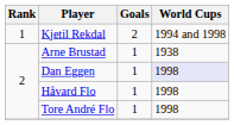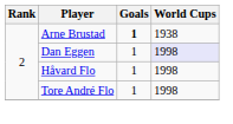 <table class="wikitable" style="text-align: left;">
 <tr>
 <th>Rank</th>
 <th>Player</th>
 <th>Goals</th>
 <th>World Cups</th>
 </tr>
 <tr>
-<td align=center>1</td>
-<td><a href='#'>Kjetil Rekdal</a></td>
-<td align=center>2</td>
-<td>1994 and 1998</td>
-</tr>
-<tr>
 <td rowspan=4 align=center>2</td>
 <td><a href='#'>Arne Brustad</a></td>
-<td align=center>1</td>
+<td align=center><strong>1</strong></td>
 <td>1938</td>
 </tr>
 <tr>
 <td><a href='#'>Dan Eggen</a></td>
 <td align=center>1</td>
 <td style="background: lavender;">1998</td>
 </tr>
 <tr>
 <td><a href='#'>Håvard Flo</a></td>
 <td align=center>1</td>
 <td>1998</td>
 </tr>
 <tr>
 <td><a href='#'>Tore André Flo</a></td>
 <td align=center>1</td>
 <td>1998</td>
 </tr>
 <tr>
 </tr>
 </table>
